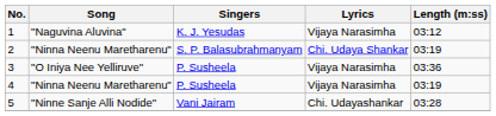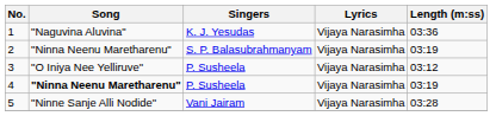 <table class="wikitable" style="font-size:95%;">
 <tr>
 <th>No.</th>
 <th>Song</th>
 <th>Singers</th>
 <th>Lyrics</th>
 <th>Length (m:ss)</th>
 </tr>
 <tr>
 <td>1</td>
 <td>"Naguvina Aluvina"</td>
 <td><a href='#'>K. J. Yesudas</a></td>
 <td>Vijaya Narasimha</td>
-<td>03:12</td>
+<td>03:36</td>
 </tr>
 <tr>
 <td>2</td>
 <td>"Ninna Neenu Maretharenu"</td>
 <td><a href='#'>S. P. Balasubrahmanyam</a></td>
-<td><a href='#'>Chi. Udaya Shankar</a></td>
+<td>Vijaya Narasimha</td>
 <td>03:19</td>
 </tr>
 <tr>
 <td>3</td>
 <td>"O Iniya Nee Yelliruve"</td>
 <td><a href='#'>P. Susheela</a></td>
 <td>Vijaya Narasimha</td>
-<td>03:36</td>
+<td>03:12</td>
 </tr>
 <tr>
 <td>4</td>
-<td>"Ninna Neenu Maretharenu"</td>
+<td><strong>"Ninna Neenu Maretharenu"</strong></td>
 <td><a href='#'>P. Susheela</a></td>
 <td>Vijaya Narasimha</td>
 <td>03:19</td>
 </tr>
 <tr>
 <td>5</td>
 <td>"Ninne Sanje Alli Nodide"</td>
 <td><a href='#'>Vani Jairam</a></td>
-<td>Chi. Udayashankar</td>
+<td>Vijaya Narasimha</td>
 <td>03:28</td>
 </tr>
 <tr>
 </tr>
 </table>
